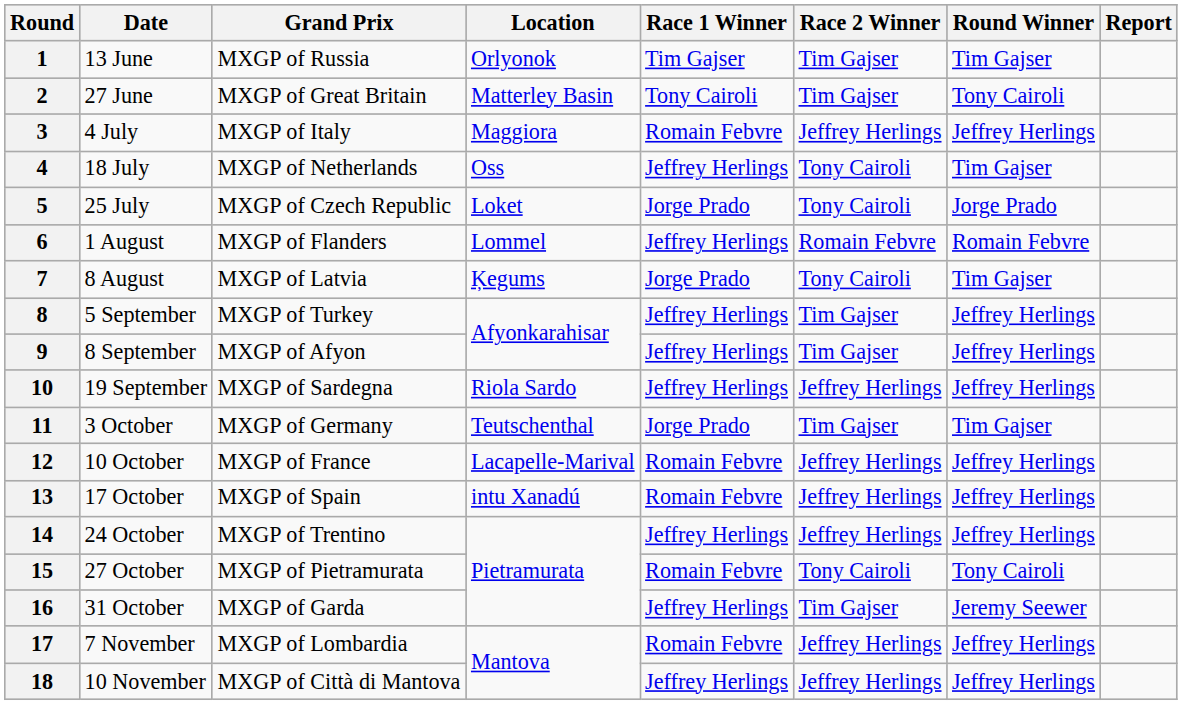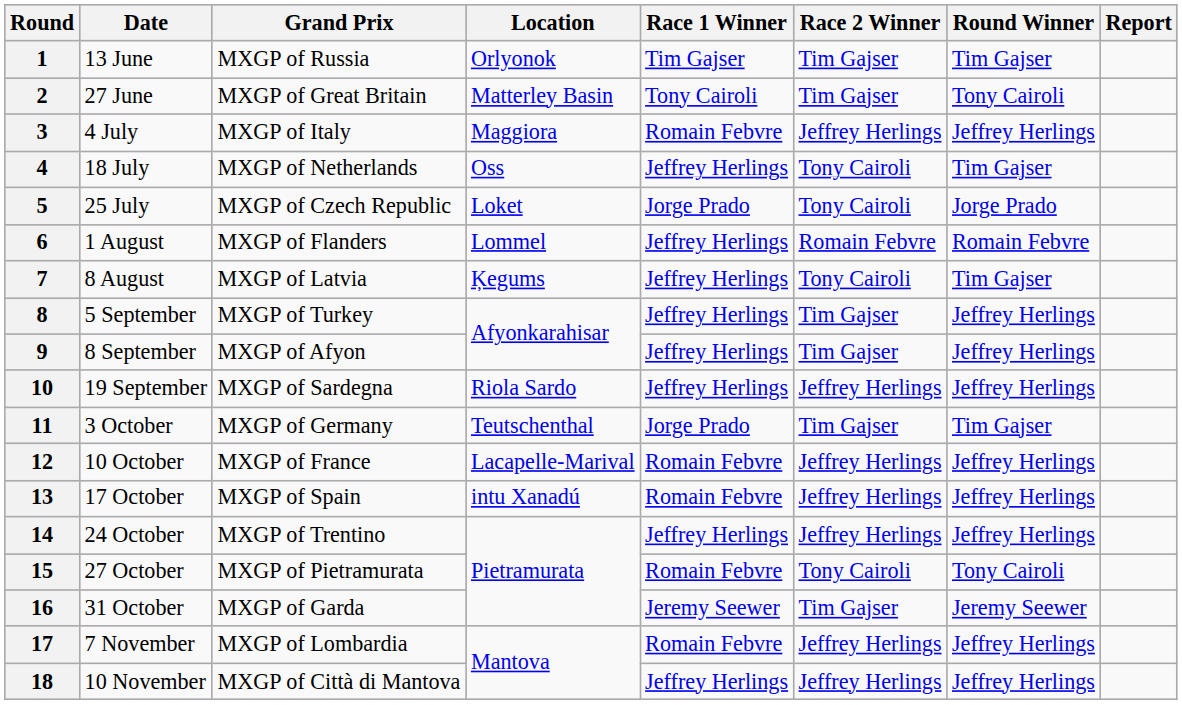 <table class="wikitable" style="font-size: 85%;">
 <tr>
 <th>Round</th>
 <th>Date</th>
 <th>Grand Prix</th>
 <th>Location</th>
 <th>Race 1 Winner</th>
 <th>Race 2 Winner</th>
 <th>Round Winner</th>
 <th>Report</th>
 </tr>
 <tr>
 <th>1</th>
 <td>13 June</td>
 <td> MXGP of Russia</td>
 <td><a href='#'>Orlyonok</a></td>
 <td> <a href='#'>Tim Gajser</a></td>
 <td> <a href='#'>Tim Gajser</a></td>
 <td> <a href='#'>Tim Gajser</a></td>
 <td></td>
 </tr>
 <tr>
 <th>2</th>
 <td>27 June</td>
 <td> MXGP of Great Britain</td>
 <td><a href='#'>Matterley Basin</a></td>
 <td> <a href='#'>Tony Cairoli</a></td>
 <td> <a href='#'>Tim Gajser</a></td>
 <td> <a href='#'>Tony Cairoli</a></td>
 <td></td>
 </tr>
 <tr>
 <th>3</th>
 <td>4 July</td>
 <td> MXGP of Italy</td>
 <td><a href='#'>Maggiora</a></td>
 <td> <a href='#'>Romain Febvre</a></td>
 <td> <a href='#'>Jeffrey Herlings</a></td>
 <td> <a href='#'>Jeffrey Herlings</a></td>
 <td></td>
 </tr>
 <tr>
 <th>4</th>
 <td>18 July</td>
 <td> MXGP of Netherlands</td>
 <td><a href='#'>Oss</a></td>
 <td> <a href='#'>Jeffrey Herlings</a></td>
 <td> <a href='#'>Tony Cairoli</a></td>
 <td> <a href='#'>Tim Gajser</a></td>
 <td></td>
 </tr>
 <tr>
 <th>5</th>
 <td>25 July</td>
 <td> MXGP of Czech Republic</td>
 <td><a href='#'>Loket</a></td>
 <td> <a href='#'>Jorge Prado</a></td>
 <td> <a href='#'>Tony Cairoli</a></td>
 <td> <a href='#'>Jorge Prado</a></td>
 <td></td>
 </tr>
 <tr>
 <th>6</th>
 <td>1 August</td>
 <td> MXGP of Flanders</td>
 <td><a href='#'>Lommel</a></td>
 <td> <a href='#'>Jeffrey Herlings</a></td>
 <td> <a href='#'>Romain Febvre</a></td>
 <td> <a href='#'>Romain Febvre</a></td>
 <td></td>
 </tr>
 <tr>
 <th>7</th>
 <td>8 August</td>
 <td> MXGP of Latvia</td>
 <td><a href='#'>Ķegums</a></td>
-<td> <a href='#'>Jorge Prado</a></td>
+<td> <a href='#'>Jeffrey Herlings</a></td>
 <td> <a href='#'>Tony Cairoli</a></td>
 <td> <a href='#'>Tim Gajser</a></td>
 <td></td>
 </tr>
 <tr>
 <th>8</th>
 <td>5 September</td>
 <td> MXGP of Turkey</td>
 <td rowspan=2><a href='#'>Afyonkarahisar</a></td>
 <td> <a href='#'>Jeffrey Herlings</a></td>
 <td> <a href='#'>Tim Gajser</a></td>
 <td> <a href='#'>Jeffrey Herlings</a></td>
 <td></td>
 </tr>
 <tr>
 <th>9</th>
 <td>8 September</td>
 <td> MXGP of Afyon</td>
 <td> <a href='#'>Jeffrey Herlings</a></td>
 <td> <a href='#'>Tim Gajser</a></td>
 <td> <a href='#'>Jeffrey Herlings</a></td>
 <td></td>
 </tr>
 <tr>
 <th>10</th>
 <td>19 September</td>
 <td> MXGP of Sardegna</td>
 <td><a href='#'>Riola Sardo</a></td>
 <td> <a href='#'>Jeffrey Herlings</a></td>
 <td> <a href='#'>Jeffrey Herlings</a></td>
 <td> <a href='#'>Jeffrey Herlings</a></td>
 <td></td>
 </tr>
 <tr>
 <th>11</th>
 <td>3 October</td>
 <td> MXGP of Germany</td>
 <td><a href='#'>Teutschenthal</a></td>
 <td> <a href='#'>Jorge Prado</a></td>
 <td> <a href='#'>Tim Gajser</a></td>
 <td> <a href='#'>Tim Gajser</a></td>
 <td></td>
 </tr>
 <tr>
 <th>12</th>
 <td>10 October</td>
 <td> MXGP of France</td>
 <td><a href='#'>Lacapelle-Marival</a></td>
 <td> <a href='#'>Romain Febvre</a></td>
 <td> <a href='#'>Jeffrey Herlings</a></td>
 <td> <a href='#'>Jeffrey Herlings</a></td>
 <td></td>
 </tr>
 <tr>
 <th>13</th>
 <td>17 October</td>
 <td> MXGP of Spain</td>
 <td><a href='#'>intu Xanadú</a></td>
 <td> <a href='#'>Romain Febvre</a></td>
 <td> <a href='#'>Jeffrey Herlings</a></td>
 <td> <a href='#'>Jeffrey Herlings</a></td>
 <td></td>
 </tr>
 <tr>
 <th>14</th>
 <td>24 October</td>
 <td> MXGP of Trentino</td>
 <td rowspan=3><a href='#'>Pietramurata</a></td>
 <td> <a href='#'>Jeffrey Herlings</a></td>
 <td> <a href='#'>Jeffrey Herlings</a></td>
 <td> <a href='#'>Jeffrey Herlings</a></td>
 <td></td>
 </tr>
 <tr>
 <th>15</th>
 <td>27 October</td>
 <td> MXGP of Pietramurata</td>
 <td> <a href='#'>Romain Febvre</a></td>
 <td> <a href='#'>Tony Cairoli</a></td>
 <td> <a href='#'>Tony Cairoli</a></td>
 <td></td>
 </tr>
 <tr>
 <th>16</th>
 <td>31 October</td>
 <td> MXGP of Garda</td>
-<td> <a href='#'>Jeffrey Herlings</a></td>
+<td> <a href='#'>Jeremy Seewer</a></td>
 <td> <a href='#'>Tim Gajser</a></td>
 <td> <a href='#'>Jeremy Seewer</a></td>
 </tr>
 <tr>
 <th>17</th>
 <td>7 November</td>
 <td> MXGP of Lombardia</td>
 <td rowspan=2><a href='#'>Mantova</a></td>
 <td> <a href='#'>Romain Febvre</a></td>
 <td> <a href='#'>Jeffrey Herlings</a></td>
 <td> <a href='#'>Jeffrey Herlings</a></td>
 <td></td>
 </tr>
 <tr>
 <th>18</th>
 <td>10 November</td>
 <td> MXGP of Città di Mantova</td>
 <td> <a href='#'>Jeffrey Herlings</a></td>
 <td> <a href='#'>Jeffrey Herlings</a></td>
 <td> <a href='#'>Jeffrey Herlings</a></td>
 <td></td>
 </tr>
 </table>
